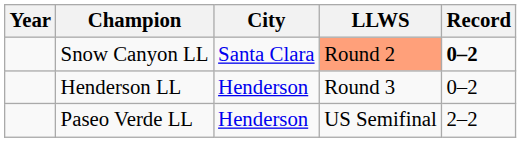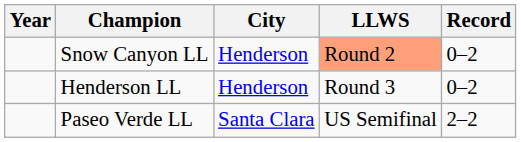 <table class="wikitable">
 <tr>
 <th>Year</th>
 <th>Champion</th>
 <th>City</th>
 <th>LLWS</th>
 <th>Record</th>
 </tr>
 <tr>
 <td></td>
 <td>Snow Canyon LL</td>
-<td> <a href='#'>Santa Clara</a></td>
+<td> <a href='#'>Henderson</a></td>
 <td style="background: lightsalmon;">Round 2</td>
-<td><strong>0–2</strong></td>
+<td>0–2</td>
 </tr>
 <tr>
 <td></td>
 <td>Henderson LL</td>
 <td> <a href='#'>Henderson</a></td>
 <td>Round 3</td>
 <td>0–2</td>
 </tr>
 <tr>
 <td></td>
 <td>Paseo Verde LL</td>
-<td> <a href='#'>Henderson</a></td>
+<td> <a href='#'>Santa Clara</a></td>
 <td>US Semifinal</td>
 <td>2–2</td>
 </tr>
 </table>
